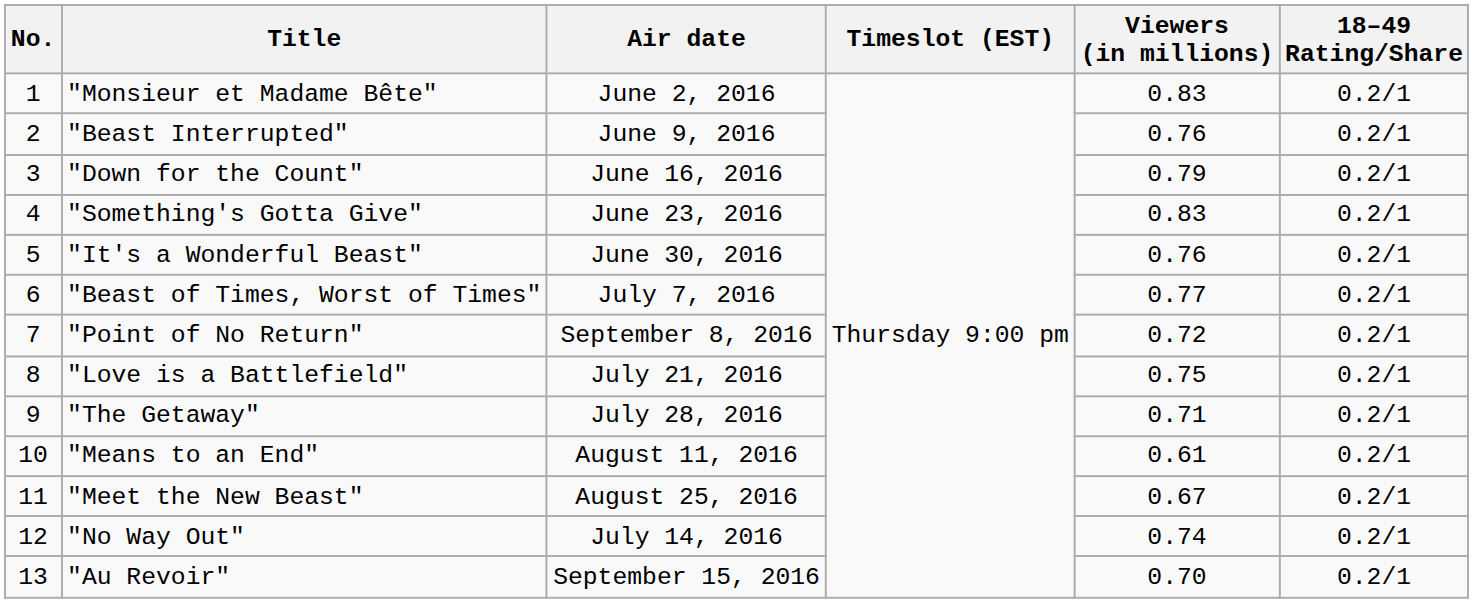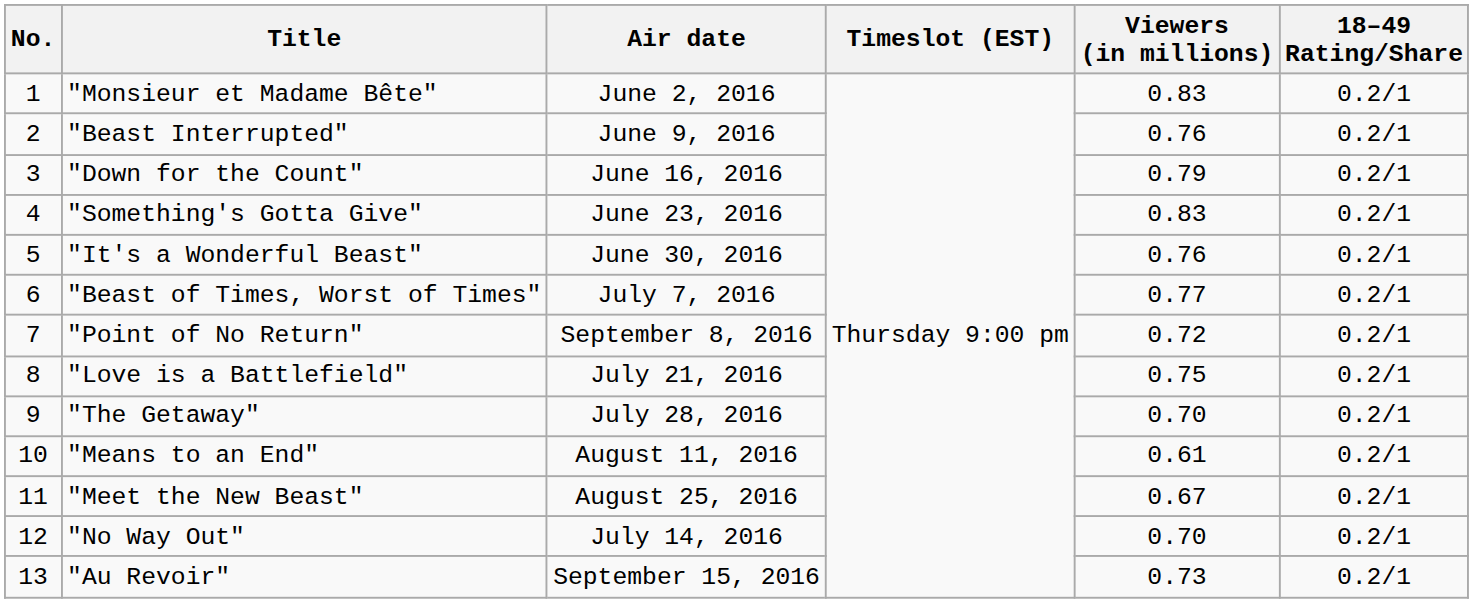 <table class="wikitable sortable">
 <tr>
 <th>No.</th>
 <th>Title</th>
 <th>Air date</th>
 <th>Timeslot (EST)</th>
 <th>Viewers<br>(in millions)</th>
 <th>18–49<br>Rating/Share</th>
 </tr>
 <tr>
 <td style="text-align:center;">1</td>
 <td>"Monsieur et Madame Bête"</td>
 <td style="text-align:center;">June 2, 2016</td>
 <td rowspan="13" style="text-align:center;">Thursday 9:00 pm</td>
 <td style="text-align:center;">0.83</td>
 <td style="text-align:center;">0.2/1</td>
 </tr>
 <tr>
 <td style="text-align:center;">2</td>
 <td>"Beast Interrupted"</td>
 <td style="text-align:center;">June 9, 2016</td>
 <td style="text-align:center;">0.76</td>
 <td style="text-align:center;">0.2/1</td>
 </tr>
 <tr>
 <td style="text-align:center;">3</td>
 <td>"Down for the Count"</td>
 <td style="text-align:center;">June 16, 2016</td>
 <td style="text-align:center;">0.79</td>
 <td style="text-align:center;">0.2/1</td>
 </tr>
 <tr>
 <td style="text-align:center;">4</td>
 <td>"Something's Gotta Give"</td>
 <td style="text-align:center;">June 23, 2016</td>
 <td style="text-align:center;">0.83</td>
 <td style="text-align:center;">0.2/1</td>
 </tr>
 <tr>
 <td style="text-align:center;">5</td>
 <td>"It's a Wonderful Beast"</td>
 <td style="text-align:center;">June 30, 2016</td>
 <td style="text-align:center;">0.76</td>
 <td style="text-align:center;">0.2/1</td>
 </tr>
 <tr>
 <td style="text-align:center;">6</td>
 <td>"Beast of Times, Worst of Times"</td>
 <td style="text-align:center;">July 7, 2016</td>
 <td style="text-align:center;">0.77</td>
 <td style="text-align:center;">0.2/1</td>
 </tr>
 <tr>
 <td style="text-align:center;">7</td>
 <td>"Point of No Return"</td>
 <td style="text-align:center;">September 8, 2016</td>
 <td style="text-align:center;">0.72</td>
 <td style="text-align:center;">0.2/1</td>
 </tr>
 <tr>
 <td style="text-align:center;">8</td>
 <td>"Love is a Battlefield"</td>
 <td style="text-align:center;">July 21, 2016</td>
 <td style="text-align:center;">0.75</td>
 <td style="text-align:center;">0.2/1</td>
 </tr>
 <tr>
 <td style="text-align:center;">9</td>
 <td>"The Getaway"</td>
 <td style="text-align:center;">July 28, 2016</td>
-<td style="text-align:center;">0.71</td>
+<td style="text-align:center;">0.70</td>
 <td style="text-align:center;">0.2/1</td>
 </tr>
 <tr>
 <td style="text-align:center;">10</td>
 <td>"Means to an End"</td>
 <td style="text-align:center;">August 11, 2016</td>
 <td style="text-align:center;">0.61</td>
 <td style="text-align:center;">0.2/1</td>
 </tr>
 <tr>
 <td style="text-align:center;">11</td>
 <td>"Meet the New Beast"</td>
 <td style="text-align:center;">August 25, 2016</td>
 <td style="text-align:center;">0.67</td>
 <td style="text-align:center;">0.2/1</td>
 </tr>
 <tr>
 <td style="text-align:center;">12</td>
 <td>"No Way Out"</td>
 <td style="text-align:center;">July 14, 2016</td>
-<td style="text-align:center;">0.74</td>
+<td style="text-align:center;">0.70</td>
 <td style="text-align:center;">0.2/1</td>
 </tr>
 <tr>
 <td style="text-align:center;">13</td>
 <td>"Au Revoir"</td>
 <td style="text-align:center;">September 15, 2016</td>
-<td style="text-align:center;">0.70</td>
+<td style="text-align:center;">0.73</td>
 <td style="text-align:center;">0.2/1</td>
 </tr>
 </table>
